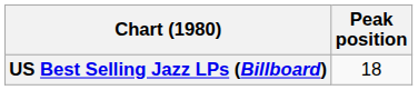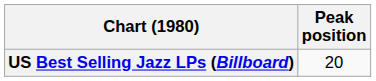 <table class="wikitable plainrowheaders" style="text-align:center">
 <tr>
 <th scope="col">Chart (1980)</th>
 <th scope="col">Peak<br>position</th>
 </tr>
 <tr>
 <th scope="row">US <a href='#'>Best Selling Jazz LPs</a> (<em><a href='#'>Billboard</a></em>)</th>
-<td>18</td>
+<td>20</td>
 </tr>
 </table>
